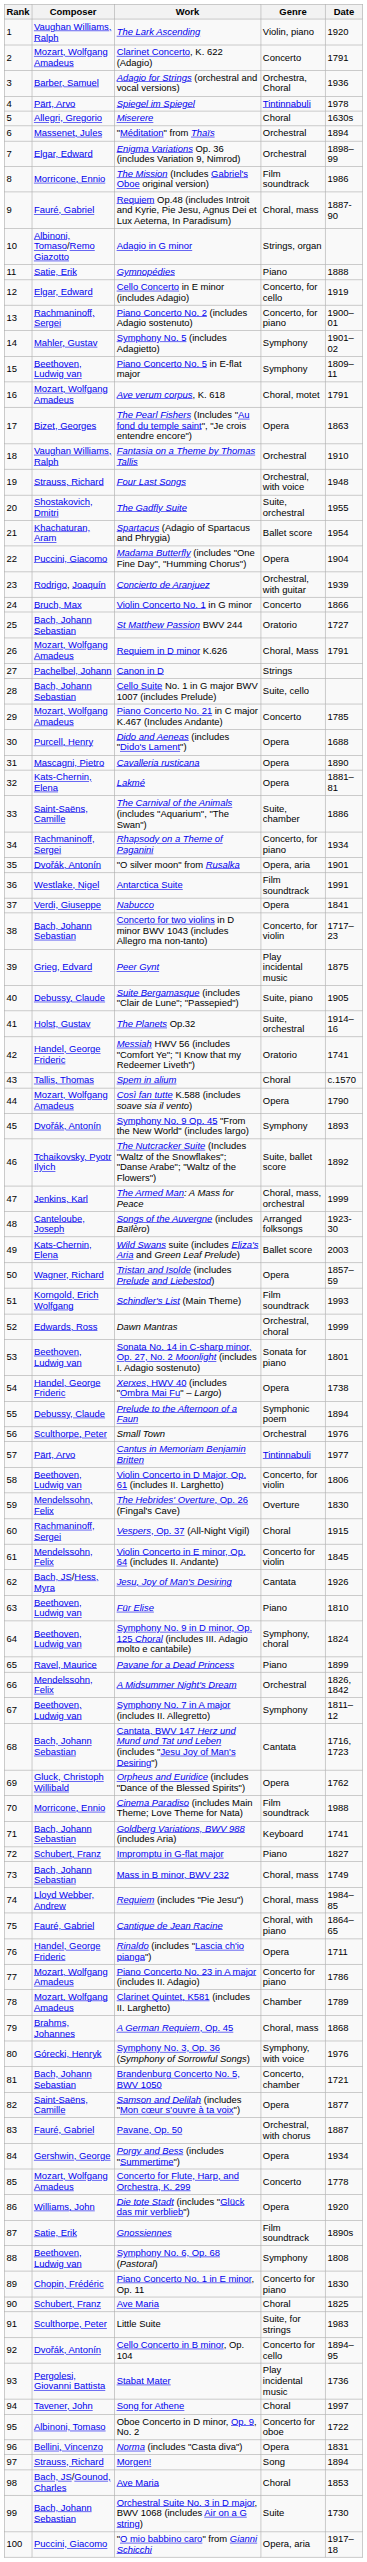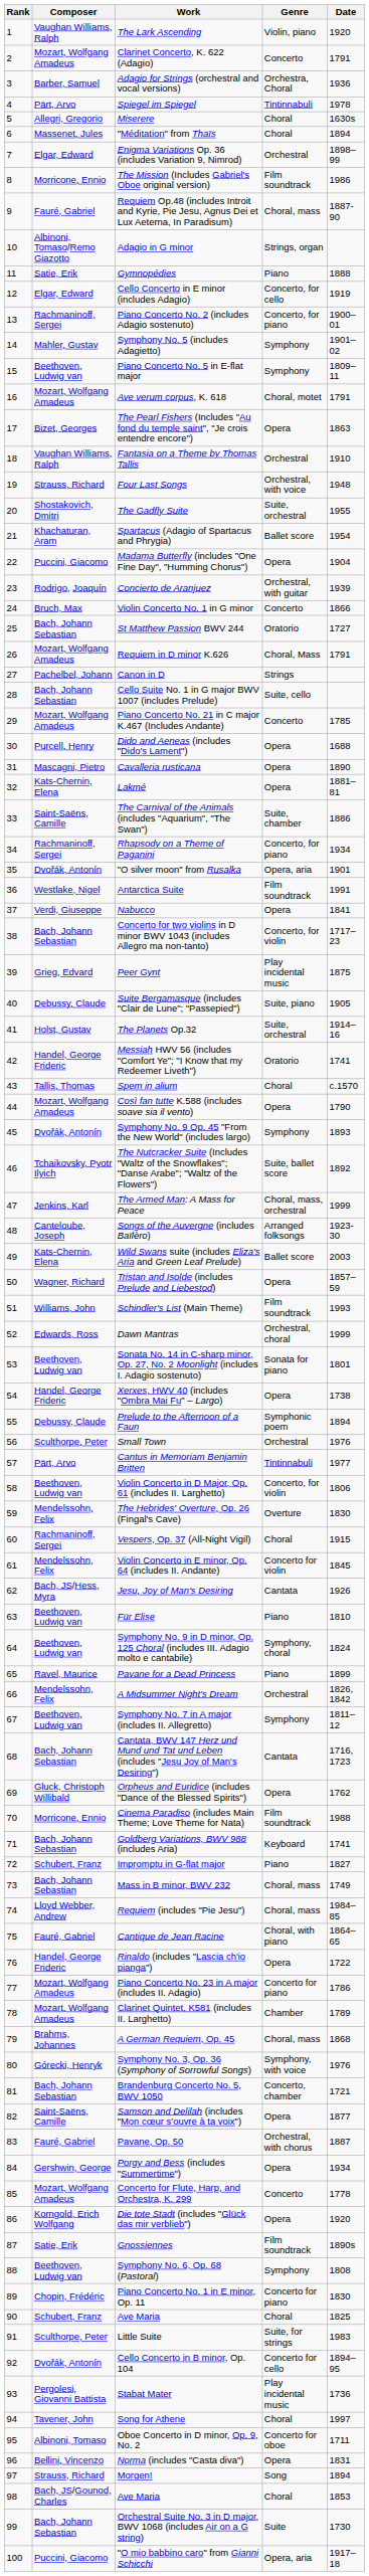 <table class="wikitable sortable">
 <tr>
 <th>Rank</th>
 <th>Composer</th>
 <th>Work</th>
 <th>Genre</th>
 <th>Date</th>
 </tr>
 <tr>
 <td>1</td>
 <td><a href='#'>Vaughan Williams, Ralph</a></td>
 <td><em><a href='#'>The Lark Ascending</a></em></td>
 <td>Violin, piano</td>
 <td>1920</td>
 </tr>
 <tr>
 <td>2</td>
 <td><a href='#'>Mozart, Wolfgang Amadeus</a></td>
 <td><a href='#'>Clarinet Concerto</a>, K. 622 (Adagio)</td>
 <td>Concerto</td>
 <td>1791</td>
 </tr>
 <tr>
 <td>3</td>
 <td><a href='#'>Barber, Samuel</a></td>
 <td><em><a href='#'>Adagio for Strings</a></em> (orchestral and vocal versions)</td>
 <td>Orchestra, Choral</td>
 <td>1936</td>
 </tr>
 <tr>
 <td>4</td>
 <td><a href='#'>Pärt, Arvo</a></td>
 <td><em><a href='#'>Spiegel im Spiegel</a></em></td>
 <td><a href='#'>Tintinnabuli</a></td>
 <td>1978</td>
 </tr>
 <tr>
 <td>5</td>
 <td><a href='#'>Allegri, Gregorio</a></td>
 <td><a href='#'><em>Miserere</em></a></td>
 <td>Choral</td>
 <td>1630s</td>
 </tr>
 <tr>
 <td>6</td>
 <td><a href='#'>Massenet, Jules</a></td>
 <td>"<a href='#'>Méditation</a>" from <em><a href='#'>Thaïs</a></em></td>
-<td>Orchestral</td>
+<td>Choral</td>
 <td>1894</td>
 </tr>
 <tr>
 <td>7</td>
 <td><a href='#'>Elgar, Edward</a></td>
 <td><em><a href='#'>Enigma Variations</a></em> Op. 36 (includes Variation 9, Nimrod)</td>
 <td>Orchestral</td>
 <td>1898–99</td>
 </tr>
 <tr>
 <td>8</td>
 <td><a href='#'>Morricone, Ennio</a></td>
 <td><a href='#'><em>The Mission</em></a> (Includes <a href='#'>Gabriel's Oboe</a> original version)</td>
 <td>Film soundtrack</td>
 <td>1986</td>
 </tr>
 <tr>
 <td>9</td>
 <td><a href='#'>Fauré, Gabriel</a></td>
 <td><a href='#'>Requiem</a> Op.48 (includes Introit and Kyrie, Pie Jesu, Agnus Dei et Lux Aeterna, In Paradisum)</td>
 <td>Choral, mass</td>
 <td>1887-90</td>
 </tr>
 <tr>
 <td>10</td>
 <td><a href='#'>Albinoni, Tomaso</a>/<a href='#'>Remo Giazotto</a></td>
 <td><a href='#'>Adagio in G minor</a></td>
 <td>Strings, organ</td>
 <td></td>
 </tr>
 <tr>
 <td>11</td>
 <td><a href='#'>Satie, Erik</a></td>
 <td><em><a href='#'>Gymnopédies</a></em></td>
 <td>Piano</td>
 <td>1888</td>
 </tr>
 <tr>
 <td>12</td>
 <td><a href='#'>Elgar, Edward</a></td>
 <td><a href='#'>Cello Concerto</a> in E minor (includes Adagio)</td>
 <td>Concerto, for cello</td>
 <td>1919</td>
 </tr>
 <tr>
 <td>13</td>
 <td><a href='#'>Rachmaninoff, Sergei</a></td>
 <td><a href='#'>Piano Concerto No. 2</a> (includes Adagio sostenuto)</td>
 <td>Concerto, for piano</td>
 <td>1900–01</td>
 </tr>
 <tr>
 <td>14</td>
 <td><a href='#'>Mahler, Gustav</a></td>
 <td><a href='#'>Symphony No. 5</a> (includes Adagietto)</td>
 <td>Symphony</td>
 <td>1901–02</td>
 </tr>
 <tr>
 <td>15</td>
 <td><a href='#'>Beethoven, Ludwig van</a></td>
 <td><a href='#'>Piano Concerto No. 5</a> in E-flat major</td>
 <td>Symphony</td>
 <td>1809–11</td>
 </tr>
 <tr>
 <td>16</td>
 <td><a href='#'>Mozart, Wolfgang Amadeus</a></td>
 <td><em><a href='#'>Ave verum corpus</a></em>, K. 618</td>
 <td>Choral, motet</td>
 <td>1791</td>
 </tr>
 <tr>
 <td>17</td>
 <td><a href='#'>Bizet, Georges</a></td>
 <td><a href='#'><em>The Pearl Fishers</em></a> (Includes "<a href='#'>Au fond du temple saint</a>", "Je crois entendre encore")</td>
 <td>Opera</td>
 <td>1863</td>
 </tr>
 <tr>
 <td>18</td>
 <td><a href='#'>Vaughan Williams, Ralph</a></td>
 <td><em><a href='#'>Fantasia on a Theme by Thomas Tallis</a></em></td>
 <td>Orchestral</td>
 <td>1910</td>
 </tr>
 <tr>
 <td>19</td>
 <td><a href='#'>Strauss, Richard</a></td>
 <td><em><a href='#'>Four Last Songs</a></em></td>
 <td>Orchestral, with voice</td>
 <td>1948</td>
 </tr>
 <tr>
 <td>20</td>
 <td><a href='#'>Shostakovich, Dmitri</a></td>
 <td><em><a href='#'>The Gadfly Suite</a></em></td>
 <td>Suite, orchestral</td>
 <td>1955</td>
 </tr>
 <tr>
 <td>21</td>
 <td><a href='#'>Khachaturan, Aram</a></td>
 <td><a href='#'><em>Spartacus</em></a> (Adagio of Spartacus and Phrygia)</td>
 <td>Ballet score</td>
 <td>1954</td>
 </tr>
 <tr>
 <td>22</td>
 <td><a href='#'>Puccini, Giacomo</a></td>
 <td><em><a href='#'>Madama Butterfly</a></em> (includes "One Fine Day", "Humming Chorus")</td>
 <td>Opera</td>
 <td>1904</td>
 </tr>
 <tr>
 <td>23</td>
 <td><a href='#'>Rodrigo</a>, <a href='#'>Joaquín</a></td>
 <td><em><a href='#'>Concierto de Aranjuez</a></em></td>
 <td>Orchestral, with guitar</td>
 <td>1939</td>
 </tr>
 <tr>
 <td>24</td>
 <td><a href='#'>Bruch, Max</a></td>
 <td><a href='#'>Violin Concerto No. 1</a> in G minor</td>
 <td>Concerto</td>
 <td>1866</td>
 </tr>
 <tr>
 <td>25</td>
 <td><a href='#'>Bach, Johann Sebastian</a></td>
 <td><em><a href='#'>St Matthew Passion</a></em> BWV 244</td>
 <td>Oratorio</td>
 <td>1727</td>
 </tr>
 <tr>
 <td>26</td>
 <td><a href='#'>Mozart, Wolfgang Amadeus</a></td>
 <td><a href='#'>Requiem in D minor</a> K.626</td>
 <td>Choral, Mass</td>
 <td>1791</td>
 </tr>
 <tr>
 <td>27</td>
 <td><a href='#'>Pachelbel, Johann</a></td>
 <td><a href='#'>Canon in D</a></td>
 <td>Strings</td>
 <td></td>
 </tr>
 <tr>
 <td>28</td>
 <td><a href='#'>Bach, Johann Sebastian</a></td>
 <td><a href='#'>Cello Suite</a> No. 1 in G major BWV 1007 (includes Prelude)</td>
 <td>Suite, cello</td>
 <td></td>
 </tr>
 <tr>
 <td>29</td>
 <td><a href='#'>Mozart, Wolfgang Amadeus</a></td>
 <td><a href='#'>Piano Concerto No. 21</a> in C major K.467 (Includes Andante)</td>
 <td>Concerto</td>
 <td>1785</td>
 </tr>
 <tr>
 <td>30</td>
 <td><a href='#'>Purcell, Henry</a></td>
 <td><em><a href='#'>Dido and Aeneas</a></em> (includes "<a href='#'>Dido's Lament</a>")</td>
 <td>Opera</td>
 <td>1688</td>
 </tr>
 <tr>
 <td>31</td>
 <td><a href='#'>Mascagni, Pietro</a></td>
 <td><em><a href='#'>Cavalleria rusticana</a></em></td>
 <td>Opera</td>
 <td>1890</td>
 </tr>
 <tr>
 <td>32</td>
 <td><a href='#'>Kats-Chernin, Elena</a></td>
 <td><em><a href='#'>Lakmé</a></em></td>
 <td>Opera</td>
 <td>1881–81</td>
 </tr>
 <tr>
 <td>33</td>
 <td><a href='#'>Saint-Saëns, Camille</a></td>
 <td><em><a href='#'>The Carnival of the Animals</a></em> (includes "Aquarium", "The Swan")</td>
 <td>Suite, chamber</td>
 <td>1886</td>
 </tr>
 <tr>
 <td>34</td>
 <td><a href='#'>Rachmaninoff, Sergei</a></td>
 <td><em><a href='#'>Rhapsody on a Theme of Paganini</a></em></td>
 <td>Concerto, for piano</td>
 <td>1934</td>
 </tr>
 <tr>
 <td>35</td>
 <td><a href='#'>Dvořák, Antonín</a></td>
 <td>"O silver moon" from <em><a href='#'>Rusalka</a></em></td>
 <td>Opera, aria</td>
 <td>1901</td>
 </tr>
 <tr>
 <td>36</td>
 <td><a href='#'>Westlake, Nigel</a></td>
 <td><a href='#'>Antarctica Suite</a></td>
 <td>Film soundtrack</td>
 <td>1991</td>
 </tr>
 <tr>
 <td>37</td>
 <td><a href='#'>Verdi, Giuseppe</a></td>
 <td><em><a href='#'>Nabucco</a></em></td>
 <td>Opera</td>
 <td>1841</td>
 </tr>
 <tr>
 <td>38</td>
 <td><a href='#'>Bach, Johann Sebastian</a></td>
 <td><a href='#'>Concerto for two violins</a> in D minor BWV 1043 (includes Allegro ma non-tanto)</td>
 <td>Concerto, for violin</td>
 <td>1717–23</td>
 </tr>
 <tr>
 <td>39</td>
 <td><a href='#'>Grieg, Edvard</a></td>
 <td><a href='#'><em>Peer Gynt</em></a></td>
 <td>Play incidental music</td>
 <td>1875</td>
 </tr>
 <tr>
 <td>40</td>
 <td><a href='#'>Debussy, Claude</a></td>
 <td><a href='#'><em>Suite Bergamasque</em></a> (includes "Clair de Lune"; "Passepied")</td>
 <td>Suite, piano</td>
 <td>1905</td>
 </tr>
 <tr>
 <td>41</td>
 <td><a href='#'>Holst, Gustav</a></td>
 <td><em><a href='#'>The Planets</a></em> Op.32</td>
 <td>Suite, orchestral</td>
 <td>1914–16</td>
 </tr>
 <tr>
 <td>42</td>
 <td><a href='#'>Handel, George Frideric</a></td>
 <td><a href='#'><em>Messiah</em></a> HWV 56 (includes "Comfort Ye"; "I Know that my Redeemer Liveth")</td>
 <td>Oratorio</td>
 <td>1741</td>
 </tr>
 <tr>
 <td>43</td>
 <td><a href='#'>Tallis, Thomas</a></td>
 <td><em><a href='#'>Spem in alium</a></em></td>
 <td>Choral</td>
 <td>c.1570</td>
 </tr>
 <tr>
 <td>44</td>
 <td><a href='#'>Mozart, Wolfgang Amadeus</a></td>
 <td><em><a href='#'>Così fan tutte</a></em> K.588 (includes <em>soave sia il vento</em>)</td>
 <td>Opera</td>
 <td>1790</td>
 </tr>
 <tr>
 <td>45</td>
 <td><a href='#'>Dvořák, Antonín</a></td>
 <td><a href='#'>Symphony No. 9 Op. 45</a> "From the New World" (includes largo)</td>
 <td>Symphony</td>
 <td>1893</td>
 </tr>
 <tr>
 <td>46</td>
 <td><a href='#'>Tchaikovsky, Pyotr Ilyich</a></td>
 <td><em><a href='#'>The Nutcracker Suite</a></em> (Includes "Waltz of the Snowflakes"; "Danse Arabe"; "Waltz of the Flowers")</td>
 <td>Suite, ballet score</td>
 <td>1892</td>
 </tr>
 <tr>
 <td>47</td>
 <td><a href='#'>Jenkins, Karl</a></td>
 <td><em><a href='#'>The Armed Man</a>: A Mass for Peace</em></td>
 <td>Choral, mass, orchestral</td>
 <td>1999</td>
 </tr>
 <tr>
 <td>48</td>
 <td><a href='#'>Canteloube, Joseph</a></td>
 <td><em><a href='#'>Songs of the Auvergne</a></em> (includes <em>Baïlèro</em>)</td>
 <td>Arranged folksongs</td>
 <td>1923-30</td>
 </tr>
 <tr>
 <td>49</td>
 <td><a href='#'>Kats-Chernin, Elena</a></td>
 <td><em><a href='#'>Wild Swans</a></em> suite (includes <em><a href='#'>Eliza's Aria</a></em> and <em>Green Leaf Prelude</em>)</td>
 <td>Ballet score</td>
 <td>2003</td>
 </tr>
 <tr>
 <td>50</td>
 <td><a href='#'>Wagner, Richard</a></td>
 <td><em><a href='#'>Tristan and Isolde</a></em> (includes <em><a href='#'>Prelude</a></em> <a href='#'><em>and</em> <em>Liebestod</em></a>)</td>
 <td>Opera</td>
 <td>1857–59</td>
 </tr>
 <tr>
 <td>51</td>
-<td><a href='#'>Korngold, Erich Wolfgang</a></td>
+<td><a href='#'>Williams, John</a></td>
 <td><em><a href='#'>Schindler's List</a></em> (Main Theme)</td>
 <td>Film soundtrack</td>
 <td>1993</td>
 </tr>
 <tr>
 <td>52</td>
 <td><a href='#'>Edwards, Ross</a></td>
 <td><em>Dawn Mantras</em></td>
 <td>Orchestral, choral</td>
 <td>1999</td>
 </tr>
 <tr>
 <td>53</td>
 <td><a href='#'>Beethoven, Ludwig van</a></td>
 <td><a href='#'>Sonata No. 14 in C-sharp minor, Op. 27, No. 2 <em>Moonlight</em></a> (includes I. Adagio sostenuto)</td>
 <td>Sonata for piano</td>
 <td>1801</td>
 </tr>
 <tr>
 <td>54</td>
 <td><a href='#'>Handel, George Frideric</a></td>
 <td><em><a href='#'>Xerxes</a></em><a href='#'>, HWV 40</a> (includes "<a href='#'>Ombra Mai Fu</a>" – <em>Largo</em>)</td>
 <td>Opera</td>
 <td>1738</td>
 </tr>
 <tr>
 <td>55</td>
 <td><a href='#'>Debussy, Claude</a></td>
 <td><em><a href='#'>Prelude to the Afternoon of a Faun</a></em></td>
 <td>Symphonic poem</td>
 <td>1894</td>
 </tr>
 <tr>
 <td>56</td>
 <td><a href='#'>Sculthorpe, Peter</a></td>
 <td><em>Small Town</em></td>
 <td>Orchestral</td>
 <td>1976</td>
 </tr>
 <tr>
 <td>57</td>
 <td><a href='#'>Pärt, Arvo</a></td>
 <td><em><a href='#'>Cantus in Memoriam Benjamin Britten</a></em></td>
 <td><a href='#'>Tintinnabuli</a></td>
 <td>1977</td>
 </tr>
 <tr>
 <td>58</td>
 <td><a href='#'>Beethoven, Ludwig van</a></td>
 <td><a href='#'>Violin Concerto in D Major, Op. 61</a> (includes II. Larghetto)</td>
 <td>Concerto, for violin</td>
 <td>1806</td>
 </tr>
 <tr>
 <td>59</td>
 <td><a href='#'>Mendelssohn, Felix</a></td>
 <td><em><a href='#'>The Hebrides' Overture</a></em><a href='#'>, Op. 26</a> (Fingal's Cave)</td>
 <td>Overture</td>
 <td>1830</td>
 </tr>
 <tr>
 <td>60</td>
 <td><a href='#'>Rachmaninoff, Sergei</a></td>
 <td><em><a href='#'>Vespers</a></em><a href='#'>, Op. 37</a> (All-Night Vigil)</td>
 <td>Choral</td>
 <td>1915</td>
 </tr>
 <tr>
 <td>61</td>
 <td><a href='#'>Mendelssohn, Felix</a></td>
 <td><a href='#'>Violin Concerto in E minor, Op. 64</a> (includes II. Andante)</td>
 <td>Concerto for violin</td>
 <td>1845</td>
 </tr>
 <tr>
 <td>62</td>
 <td><a href='#'>Bach, JS</a>/<a href='#'>Hess, Myra</a></td>
 <td><em><a href='#'>Jesu, Joy of Man's Desiring</a></em></td>
 <td>Cantata</td>
 <td>1926</td>
 </tr>
 <tr>
 <td>63</td>
 <td><a href='#'>Beethoven, Ludwig van</a></td>
 <td><em><a href='#'>Für Elise</a></em></td>
 <td>Piano</td>
 <td>1810</td>
 </tr>
 <tr>
 <td>64</td>
 <td><a href='#'>Beethoven, Ludwig van</a></td>
 <td><a href='#'>Symphony No. 9 in D minor, Op. 125 <em>Choral</em></a> (includes III. Adagio molto e cantabile)</td>
 <td>Symphony, choral</td>
 <td>1824</td>
 </tr>
 <tr>
 <td>65</td>
 <td><a href='#'>Ravel, Maurice</a></td>
 <td><em><a href='#'>Pavane for a Dead Princess</a></em></td>
 <td>Piano</td>
 <td>1899</td>
 </tr>
 <tr>
 <td>66</td>
 <td><a href='#'>Mendelssohn, Felix</a></td>
 <td><em><a href='#'>A Midsummer Night's Dream</a></em></td>
 <td>Orchestral</td>
 <td>1826, 1842</td>
 </tr>
 <tr>
 <td>67</td>
 <td><a href='#'>Beethoven, Ludwig van</a></td>
 <td><a href='#'>Symphony No. 7 in A major</a> (includes II. Allegretto)</td>
 <td>Symphony</td>
 <td>1811–12</td>
 </tr>
 <tr>
 <td>68</td>
 <td><a href='#'>Bach, Johann Sebastian</a></td>
 <td><a href='#'>Cantata, BWV 147 <em>Herz und Mund und Tat und Leben</em></a> (includes "<a href='#'>Jesu Joy of Man's Desiring</a>")</td>
 <td>Cantata</td>
 <td>1716, 1723</td>
 </tr>
 <tr>
 <td>69</td>
 <td><a href='#'>Gluck, Christoph Willibald</a></td>
 <td><em><a href='#'>Orpheus and Euridice</a></em> (includes "Dance of the Blessed Spirits")</td>
 <td>Opera</td>
 <td>1762</td>
 </tr>
 <tr>
 <td>70</td>
 <td><a href='#'>Morricone, Ennio</a></td>
 <td><em><a href='#'>Cinema Paradiso</a></em> (includes Main Theme; Love Theme for Nata)</td>
 <td>Film soundtrack</td>
 <td>1988</td>
 </tr>
 <tr>
 <td>71</td>
 <td><a href='#'>Bach, Johann Sebastian</a></td>
 <td><em><a href='#'>Goldberg Variations, BWV 988</a></em> (includes Aria)</td>
 <td>Keyboard</td>
 <td>1741</td>
 </tr>
 <tr>
 <td>72</td>
 <td><a href='#'>Schubert, Franz</a></td>
 <td><a href='#'>Impromptu in G-flat major</a></td>
 <td>Piano</td>
 <td>1827</td>
 </tr>
 <tr>
 <td>73</td>
 <td><a href='#'>Bach, Johann Sebastian</a></td>
 <td><a href='#'>Mass in B minor, BWV 232</a></td>
 <td>Choral, mass</td>
 <td>1749</td>
 </tr>
 <tr>
 <td>74</td>
 <td><a href='#'>Lloyd Webber, Andrew</a></td>
 <td><em><a href='#'>Requiem</a></em> (includes "Pie Jesu")</td>
 <td>Choral, mass</td>
 <td>1984–85</td>
 </tr>
 <tr>
 <td>75</td>
 <td><a href='#'>Fauré, Gabriel</a></td>
 <td><em><a href='#'>Cantique de Jean Racine</a></em></td>
 <td>Choral, with piano</td>
 <td>1864–65</td>
 </tr>
 <tr>
 <td>76</td>
 <td><a href='#'>Handel, George Frideric</a></td>
 <td><em><a href='#'>Rinaldo</a></em> (includes "<a href='#'>Lascia ch'io pianga</a>")</td>
 <td>Opera</td>
-<td>1711</td>
+<td>1722</td>
 </tr>
 <tr>
 <td>77</td>
 <td><a href='#'>Mozart, Wolfgang Amadeus</a></td>
 <td><a href='#'>Piano Concerto No. 23 in A major</a> (includes II. Adagio)</td>
 <td>Concerto for piano</td>
 <td>1786</td>
 </tr>
 <tr>
 <td>78</td>
 <td><a href='#'>Mozart, Wolfgang Amadeus</a></td>
 <td><a href='#'>Clarinet Quintet, K581</a> (includes II. Larghetto)</td>
 <td>Chamber</td>
 <td>1789</td>
 </tr>
 <tr>
 <td>79</td>
 <td><a href='#'>Brahms, Johannes</a></td>
 <td><a href='#'><em>A German Requiem</em>, Op. 45</a></td>
 <td>Choral, mass</td>
 <td>1868</td>
 </tr>
 <tr>
 <td>80</td>
 <td><a href='#'>Górecki, Henryk</a></td>
 <td><a href='#'>Symphony No. 3, Op. 36</a> (<em>Symphony of Sorrowful Songs</em>)</td>
 <td>Symphony, with voice</td>
 <td>1976</td>
 </tr>
 <tr>
 <td>81</td>
 <td><a href='#'>Bach, Johann Sebastian</a></td>
 <td><a href='#'>Brandenburg Concerto No. 5, BWV 1050</a></td>
 <td>Concerto, chamber</td>
 <td>1721</td>
 </tr>
 <tr>
 <td>82</td>
 <td><a href='#'>Saint-Saëns, Camille</a></td>
 <td><em><a href='#'>Samson and Delilah</a></em> (includes "<a href='#'>Mon cœur s'ouvre à ta voix</a>")</td>
 <td>Opera</td>
 <td>1877</td>
 </tr>
 <tr>
 <td>83</td>
 <td><a href='#'>Fauré, Gabriel</a></td>
 <td><a href='#'>Pavane, Op. 50</a></td>
 <td>Orchestral, with chorus</td>
 <td>1887</td>
 </tr>
 <tr>
 <td>84</td>
 <td><a href='#'>Gershwin, George</a></td>
 <td><em><a href='#'>Porgy and Bess</a></em> (includes "<a href='#'>Summertime</a>")</td>
 <td>Opera</td>
 <td>1934</td>
 </tr>
 <tr>
 <td>85</td>
 <td><a href='#'>Mozart, Wolfgang Amadeus</a></td>
 <td><a href='#'>Concerto for Flute, Harp, and Orchestra, K. 299</a></td>
 <td>Concerto</td>
 <td>1778</td>
 </tr>
 <tr>
 <td>86</td>
-<td><a href='#'>Williams, John</a></td>
+<td><a href='#'>Korngold, Erich Wolfgang</a></td>
 <td><em><a href='#'>Die tote Stadt</a></em> (includes "<a href='#'>Glück das mir verblieb</a>")</td>
 <td>Opera</td>
 <td>1920</td>
 </tr>
 <tr>
 <td>87</td>
 <td><a href='#'>Satie, Erik</a></td>
 <td><em><a href='#'>Gnossiennes</a></em></td>
 <td>Film soundtrack</td>
 <td> 1890s</td>
 </tr>
 <tr>
 <td>88</td>
 <td><a href='#'>Beethoven, Ludwig van</a></td>
 <td><a href='#'>Symphony No. 6, Op. 68</a> (<em>Pastoral</em>)</td>
 <td>Symphony</td>
 <td>1808</td>
 </tr>
 <tr>
 <td>89</td>
 <td><a href='#'>Chopin, Frédéric</a></td>
 <td><a href='#'>Piano Concerto No. 1 in E minor</a>, Op. 11</td>
 <td>Concerto for piano</td>
 <td>1830</td>
 </tr>
 <tr>
 <td>90</td>
 <td><a href='#'>Schubert, Franz</a></td>
 <td><a href='#'>Ave Maria</a></td>
 <td>Choral</td>
 <td>1825</td>
 </tr>
 <tr>
 <td>91</td>
 <td><a href='#'>Sculthorpe, Peter</a></td>
 <td>Little Suite</td>
 <td>Suite, for strings</td>
 <td>1983</td>
 </tr>
 <tr>
 <td>92</td>
 <td><a href='#'>Dvořák, Antonín</a></td>
 <td><a href='#'>Cello Concerto in B minor</a>, Op. 104</td>
 <td>Concerto for cello</td>
 <td>1894–95</td>
 </tr>
 <tr>
 <td>93</td>
 <td><a href='#'>Pergolesi, Giovanni Battista</a></td>
 <td><a href='#'>Stabat Mater</a></td>
 <td>Play incidental music</td>
 <td>1736</td>
 </tr>
 <tr>
 <td>94</td>
 <td><a href='#'>Tavener, John</a></td>
 <td><a href='#'>Song for Athene</a></td>
 <td>Choral</td>
 <td>1997</td>
 </tr>
 <tr>
 <td>95</td>
 <td><a href='#'>Albinoni, Tomaso</a></td>
 <td>Oboe Concerto in D minor, <a href='#'>Op. 9</a>, No. 2</td>
 <td>Concerto for oboe</td>
-<td>1722</td>
+<td>1711</td>
 </tr>
 <tr>
 <td>96</td>
 <td><a href='#'>Bellini, Vincenzo</a></td>
 <td><em><a href='#'>Norma</a></em> (includes "Casta diva")</td>
 <td>Opera</td>
 <td>1831</td>
 </tr>
 <tr>
 <td>97</td>
 <td><a href='#'>Strauss, Richard</a></td>
 <td><a href='#'>Morgen!</a></td>
 <td>Song</td>
 <td>1894</td>
 </tr>
 <tr>
 <td>98</td>
 <td><a href='#'>Bach, JS</a>/<a href='#'>Gounod, Charles</a></td>
 <td><a href='#'>Ave Maria</a></td>
 <td>Choral</td>
 <td>1853</td>
 </tr>
 <tr>
 <td>99</td>
 <td><a href='#'>Bach, Johann Sebastian</a></td>
 <td><a href='#'>Orchestral Suite No. 3 in D major</a>, BWV 1068 (includes <a href='#'>Air on a G string</a>)</td>
 <td>Suite</td>
 <td>1730</td>
 </tr>
 <tr>
 <td>100</td>
 <td><a href='#'>Puccini, Giacomo</a></td>
 <td>"<a href='#'>O mio babbino caro</a>" from <em><a href='#'>Gianni Schicchi</a></em></td>
 <td>Opera, aria</td>
 <td>1917–18</td>
 </tr>
 </table>
